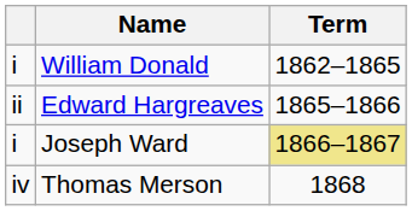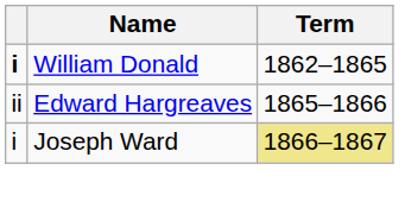 <table class="wikitable">
 <tr>
 <th></th>
 <th>Name</th>
 <th>Term</th>
 </tr>
 <tr>
-<td>i</td>
+<td><strong>i</strong></td>
 <td><a href='#'>William Donald</a></td>
 <td align=center>1862–1865</td>
 </tr>
 <tr>
 <td>ii</td>
 <td><a href='#'>Edward Hargreaves</a></td>
 <td align=center>1865–1866</td>
 </tr>
 <tr>
 <td>i</td>
 <td>Joseph Ward</td>
 <td align=center style="background: khaki;">1866–1867</td>
 </tr>
-<tr>
-<td>iv</td>
-<td>Thomas Merson</td>
-<td align=center>1868</td>
-</tr>
 </table>
